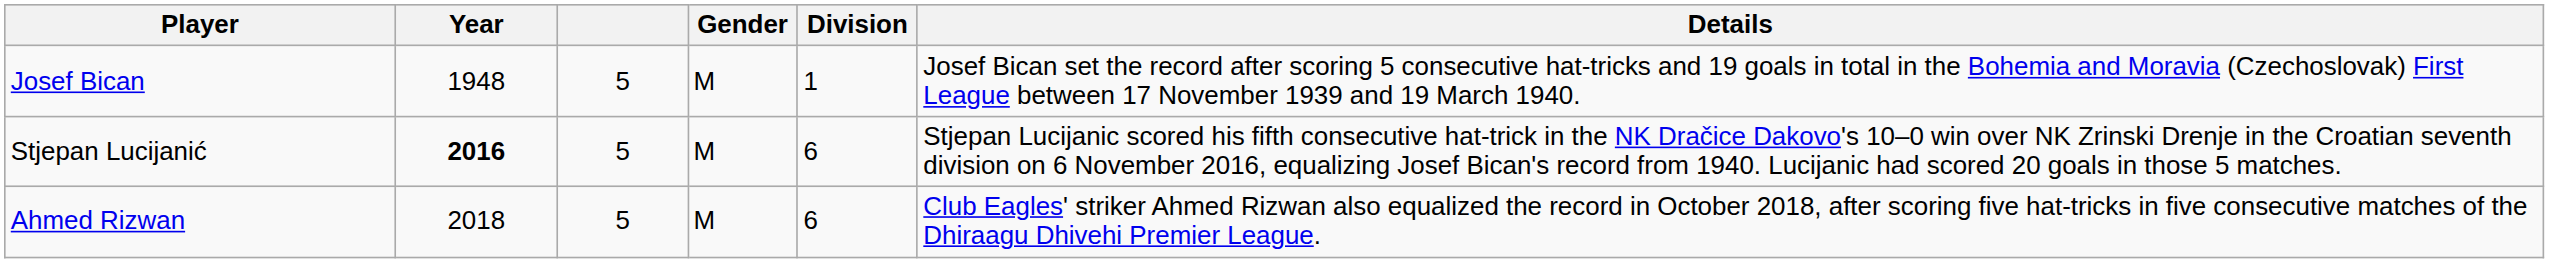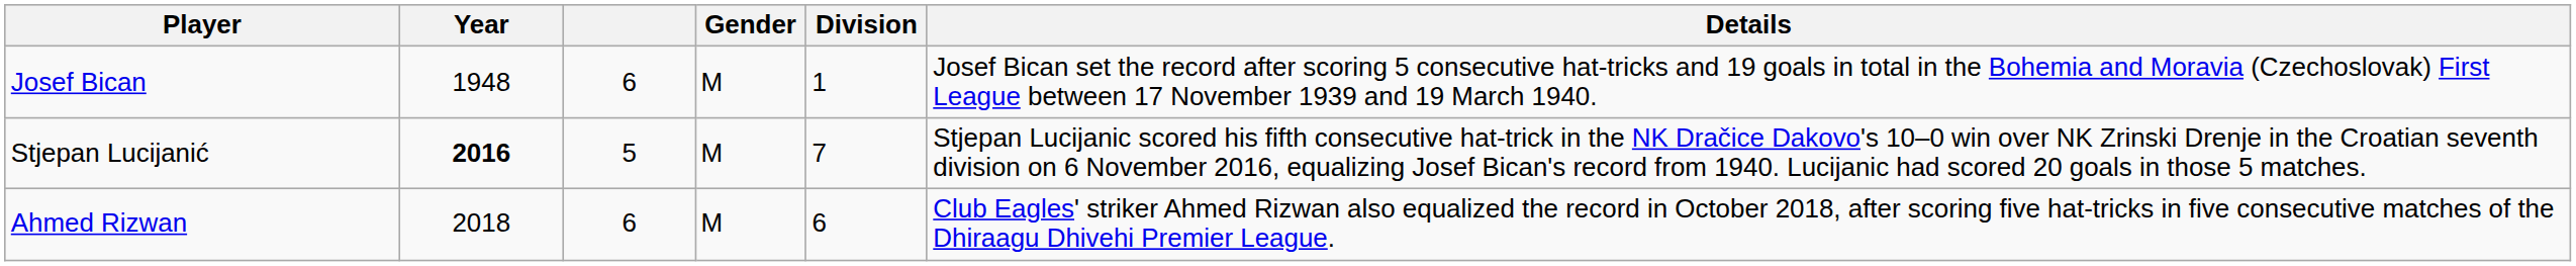 <table class="wikitable sortable">
 <tr>
 <th width = 12%>Player</th>
 <th width = 5%>Year</th>
 <th width = 4%></th>
 <th width = 1%>Gender</th>
 <th width = 1%>Division</th>
 <th width="50%">Details</th>
 </tr>
 <tr>
 <td> <a href='#'>Josef Bican</a></td>
 <td align=center>1948</td>
-<td align=center>5</td>
+<td align=center>6</td>
 <td>M</td>
 <td>1</td>
 <td>Josef Bican set the record after scoring 5 consecutive hat-tricks and 19 goals in total in the <a href='#'>Bohemia and Moravia</a> (Czechoslovak) <a href='#'>First League</a> between 17 November 1939 and 19 March 1940.</td>
 </tr>
 <tr>
 <td> Stjepan Lucijanić</td>
 <td align=center><strong>2016</strong></td>
 <td align=center>5</td>
 <td>M</td>
-<td>6</td>
+<td>7</td>
 <td>Stjepan Lucijanic scored his fifth consecutive hat-trick in the <a href='#'>NK Dračice Dakovo</a>'s 10–0 win over NK Zrinski Drenje in the Croatian seventh division on 6 November 2016, equalizing Josef Bican's record from 1940. Lucijanic had scored 20 goals in those 5 matches.</td>
 </tr>
 <tr>
 <td> <a href='#'>Ahmed Rizwan</a></td>
 <td align=center>2018</td>
-<td align=center>5</td>
+<td align=center>6</td>
 <td>M</td>
 <td>6</td>
 <td><a href='#'>Club Eagles</a>' striker Ahmed Rizwan also equalized the record in October 2018, after scoring five hat-tricks in five consecutive matches of the <a href='#'>Dhiraagu Dhivehi Premier League</a>.</td>
 </tr>
 </table>
